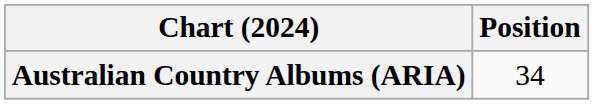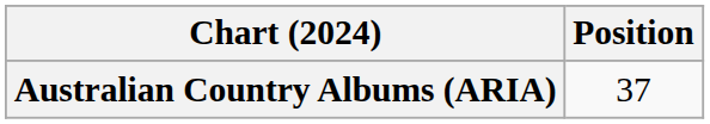 <table class="wikitable plainrowheaders" style="text-align:center;">
 <tr>
 <th scope="col">Chart (2024)</th>
 <th scope="col">Position</th>
 </tr>
 <tr>
 <th scope="row">Australian Country Albums (ARIA)</th>
-<td>34</td>
+<td>37</td>
 </tr>
 </table>
